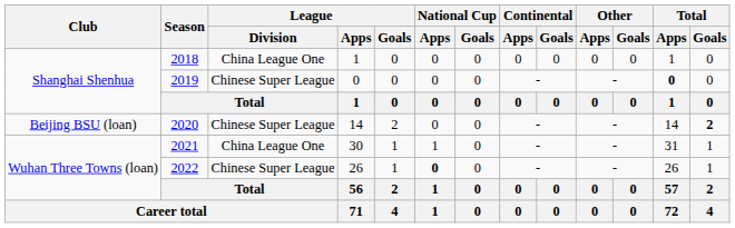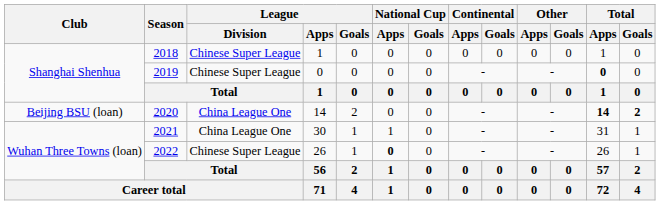 <table class="wikitable" style="text-align: center">
 <tr>
 <th rowspan="2">Club</th>
 <th rowspan="2">Season</th>
 <th colspan="3">League</th>
 <th colspan="2">National Cup</th>
 <th colspan="2">Continental</th>
 <th colspan="2">Other</th>
 <th colspan="2">Total</th>
 </tr>
 <tr>
 <th>Division</th>
 <th>Apps</th>
 <th>Goals</th>
 <th>Apps</th>
 <th>Goals</th>
 <th>Apps</th>
 <th>Goals</th>
 <th>Apps</th>
 <th>Goals</th>
 <th>Apps</th>
 <th>Goals</th>
 </tr>
 <tr>
 <td rowspan=3><a href='#'>Shanghai Shenhua</a></td>
 <td><a href='#'>2018</a></td>
-<td>China League One</td>
+<td><a href='#'>Chinese Super League</a></td>
 <td>1</td>
 <td>0</td>
 <td>0</td>
 <td>0</td>
 <td>0</td>
 <td>0</td>
 <td>0</td>
 <td>0</td>
 <td>1</td>
 <td>0</td>
 </tr>
 <tr>
 <td><a href='#'>2019</a></td>
 <td>Chinese Super League</td>
 <td>0</td>
 <td>0</td>
 <td>0</td>
 <td>0</td>
 <td colspan="2">-</td>
 <td colspan="2">-</td>
 <td><strong>0</strong></td>
 <td>0</td>
 </tr>
 <tr>
 <th colspan=2>Total</th>
 <th>1</th>
 <th>0</th>
 <th>0</th>
 <th>0</th>
 <th>0</th>
 <th>0</th>
 <th>0</th>
 <th>0</th>
 <th>1</th>
 <th>0</th>
 </tr>
 <tr>
 <td><a href='#'>Beijing BSU</a> (loan)</td>
 <td><a href='#'>2020</a></td>
-<td>Chinese Super League</td>
+<td><a href='#'>China League One</a></td>
 <td>14</td>
 <td>2</td>
 <td>0</td>
 <td>0</td>
 <td colspan="2">-</td>
 <td colspan="2">-</td>
-<td>14</td>
+<td><strong>14</strong></td>
 <td><strong>2</strong></td>
 </tr>
 <tr>
 <td rowspan=3><a href='#'>Wuhan Three Towns</a> (loan)</td>
 <td><a href='#'>2021</a></td>
 <td>China League One</td>
 <td>30</td>
 <td>1</td>
 <td>1</td>
 <td>0</td>
 <td colspan="2">-</td>
 <td colspan="2">-</td>
 <td>31</td>
 <td>1</td>
 </tr>
 <tr>
 <td><a href='#'>2022</a></td>
 <td>Chinese Super League</td>
 <td>26</td>
 <td>1</td>
 <td><strong>0</strong></td>
 <td>0</td>
 <td colspan="2">-</td>
 <td colspan="2">-</td>
 <td>26</td>
 <td>1</td>
 </tr>
 <tr>
 <th colspan=2>Total</th>
 <th>56</th>
 <th>2</th>
 <th>1</th>
 <th>0</th>
 <th>0</th>
 <th>0</th>
 <th>0</th>
 <th>0</th>
 <th>57</th>
 <th>2</th>
 </tr>
 <tr>
 <th colspan=3>Career total</th>
 <th>71</th>
 <th>4</th>
 <th>1</th>
 <th>0</th>
 <th>0</th>
 <th>0</th>
 <th>0</th>
 <th>0</th>
 <th>72</th>
 <th>4</th>
 </tr>
 </table>
